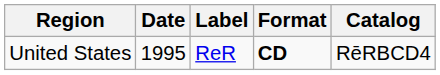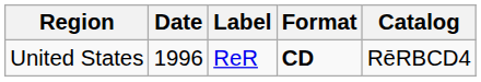 <table class="wikitable">
 <tr>
 <th>Region</th>
 <th>Date</th>
 <th>Label</th>
 <th>Format</th>
 <th>Catalog</th>
 </tr>
 <tr>
 <td>United States</td>
-<td>1995</td>
+<td>1996</td>
 <td><a href='#'>ReR</a></td>
 <td><strong>CD</strong></td>
 <td>RēRBCD4</td>
 </tr>
 </table>
